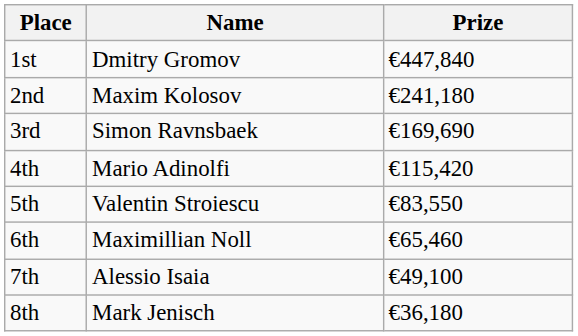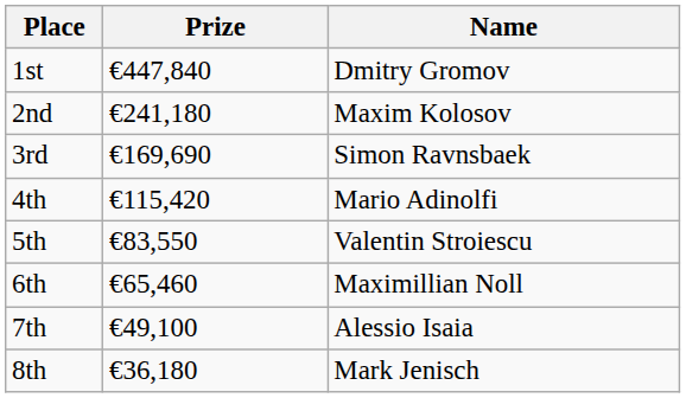 <table class="wikitable">
 <tr>
 <th style="width:50px;">Place</th>
+<th style="width:125px;">Prize</th>
 <th style="width:200px;">Name</th>
-<th style="width:125px;">Prize</th>
 </tr>
 <tr>
 <td>1st</td>
+<td>€447,840</td>
 <td> Dmitry Gromov</td>
-<td>€447,840</td>
 </tr>
 <tr>
 <td>2nd</td>
+<td>€241,180</td>
 <td> Maxim Kolosov</td>
-<td>€241,180</td>
 </tr>
 <tr>
 <td>3rd</td>
+<td>€169,690</td>
 <td> Simon Ravnsbaek</td>
-<td>€169,690</td>
 </tr>
 <tr>
 <td>4th</td>
+<td>€115,420</td>
 <td> Mario Adinolfi</td>
-<td>€115,420</td>
 </tr>
 <tr>
 <td>5th</td>
+<td>€83,550</td>
 <td> Valentin Stroiescu</td>
-<td>€83,550</td>
 </tr>
 <tr>
 <td>6th</td>
+<td>€65,460</td>
 <td> Maximillian Noll</td>
-<td>€65,460</td>
 </tr>
 <tr>
 <td>7th</td>
+<td>€49,100</td>
 <td> Alessio Isaia</td>
-<td>€49,100</td>
 </tr>
 <tr>
 <td>8th</td>
+<td>€36,180</td>
 <td> Mark Jenisch</td>
-<td>€36,180</td>
 </tr>
 </table>
